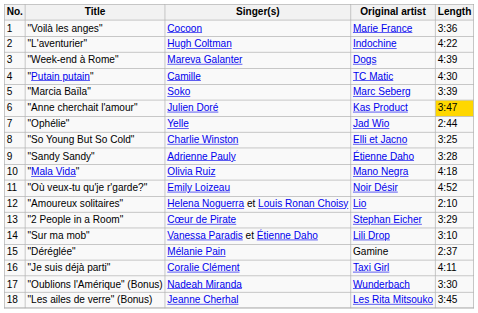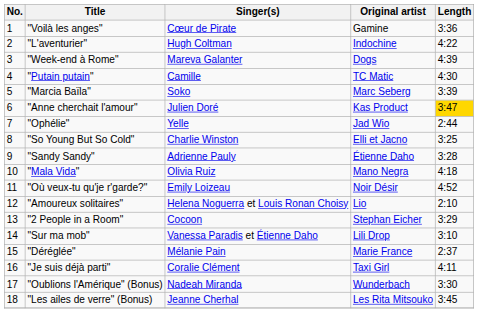 <table class="wikitable">
 <tr>
 <th>No.</th>
 <th>Title</th>
 <th>Singer(s)</th>
 <th>Original artist</th>
 <th>Length</th>
 </tr>
 <tr>
 <td>1</td>
 <td>"Voilà les anges"</td>
-<td><a href='#'>Cocoon</a></td>
-<td><a href='#'>Marie France</a></td>
+<td><a href='#'>Cœur de Pirate</a></td>
+<td>Gamine</td>
 <td>3:36</td>
 </tr>
 <tr>
 <td>2</td>
 <td>"L'aventurier"</td>
 <td><a href='#'>Hugh Coltman</a></td>
 <td><a href='#'>Indochine</a></td>
 <td>4:22</td>
 </tr>
 <tr>
 <td>3</td>
 <td>"Week-end à Rome"</td>
 <td><a href='#'>Mareva Galanter</a></td>
 <td><a href='#'>Dogs</a></td>
 <td>4:39</td>
 </tr>
 <tr>
 <td>4</td>
 <td>"<a href='#'>Putain putain</a>"</td>
 <td><a href='#'>Camille</a></td>
 <td><a href='#'>TC Matic</a></td>
 <td>4:30</td>
 </tr>
 <tr>
 <td>5</td>
 <td>"Marcia Baïla"</td>
 <td><a href='#'>Soko</a></td>
 <td><a href='#'>Marc Seberg</a></td>
 <td>3:39</td>
 </tr>
 <tr>
 <td>6</td>
 <td>"Anne cherchait l'amour"</td>
 <td><a href='#'>Julien Doré</a></td>
 <td><a href='#'>Kas Product</a></td>
 <td style="background: gold;">3:47</td>
 </tr>
 <tr>
 <td>7</td>
 <td>"Ophélie"</td>
 <td><a href='#'>Yelle</a></td>
 <td><a href='#'>Jad Wio</a></td>
 <td>2:44</td>
 </tr>
 <tr>
 <td>8</td>
 <td>"So Young But So Cold"</td>
 <td><a href='#'>Charlie Winston</a></td>
 <td><a href='#'>Elli et Jacno</a></td>
 <td>3:25</td>
 </tr>
 <tr>
 <td>9</td>
 <td>"Sandy Sandy"</td>
 <td><a href='#'>Adrienne Pauly</a></td>
 <td><a href='#'>Étienne Daho</a></td>
 <td>3:28</td>
 </tr>
 <tr>
 <td>10</td>
 <td>"<a href='#'>Mala Vida</a>"</td>
 <td><a href='#'>Olivia Ruiz</a></td>
 <td><a href='#'>Mano Negra</a></td>
 <td>4:18</td>
 </tr>
 <tr>
 <td>11</td>
 <td>"Où veux-tu qu'je r'garde?"</td>
 <td><a href='#'>Emily Loizeau</a></td>
 <td><a href='#'>Noir Désir</a></td>
 <td>4:52</td>
 </tr>
 <tr>
 <td>12</td>
 <td>"Amoureux solitaires"</td>
 <td><a href='#'>Helena Noguerra</a> et <a href='#'>Louis Ronan Choisy</a></td>
 <td><a href='#'>Lio</a></td>
 <td>2:10</td>
 </tr>
 <tr>
 <td>13</td>
 <td>"2 People in a Room"</td>
-<td><a href='#'>Cœur de Pirate</a></td>
+<td><a href='#'>Cocoon</a></td>
 <td><a href='#'>Stephan Eicher</a></td>
 <td>3:29</td>
 </tr>
 <tr>
 <td>14</td>
 <td>"Sur ma mob"</td>
 <td><a href='#'>Vanessa Paradis</a> et <a href='#'>Étienne Daho</a></td>
 <td><a href='#'>Lili Drop</a></td>
 <td>3:10</td>
 </tr>
 <tr>
 <td>15</td>
 <td>"Déréglée"</td>
 <td><a href='#'>Mélanie Pain</a></td>
-<td>Gamine</td>
+<td><a href='#'>Marie France</a></td>
 <td>2:37</td>
 </tr>
 <tr>
 <td>16</td>
 <td>"Je suis déjà parti"</td>
 <td><a href='#'>Coralie Clément</a></td>
 <td><a href='#'>Taxi Girl</a></td>
 <td>4:11</td>
 </tr>
 <tr>
 <td>17</td>
 <td>"Oublions l'Amérique" (Bonus)</td>
 <td><a href='#'>Nadeah Miranda</a></td>
 <td><a href='#'>Wunderbach</a></td>
 <td>3:30</td>
 </tr>
 <tr>
 <td>18</td>
 <td>"Les ailes de verre" (Bonus)</td>
 <td><a href='#'>Jeanne Cherhal</a></td>
 <td><a href='#'>Les Rita Mitsouko</a></td>
 <td>3:45</td>
 </tr>
 <tr>
 </tr>
 </table>
